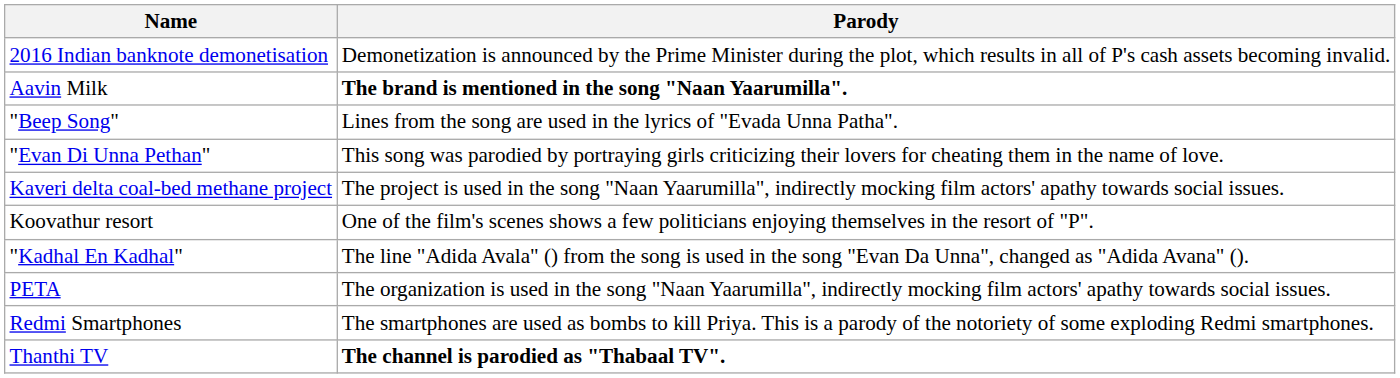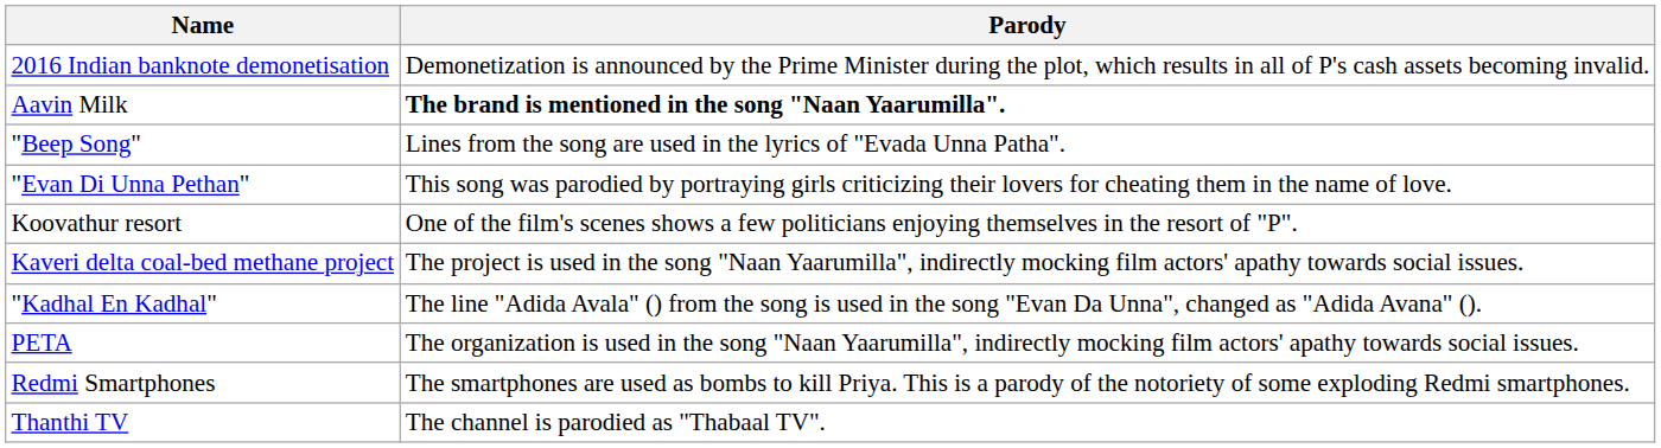 <table class="wikitable" style="background:#ffffff;">
 <tr>
 <th>Name</th>
 <th>Parody</th>
 </tr>
 <tr>
 <td><a href='#'>2016 Indian banknote demonetisation</a></td>
 <td>Demonetization is announced by the Prime Minister during the plot, which results in all of P's cash assets becoming invalid.</td>
 </tr>
 <tr>
 <td><a href='#'>Aavin</a> Milk</td>
 <td><strong>The brand is mentioned in the song "Naan Yaarumilla".</strong></td>
 </tr>
 <tr>
 <td>"<a href='#'>Beep Song</a>"</td>
 <td>Lines from the song are used in the lyrics of "Evada Unna Patha".</td>
 </tr>
 <tr>
 <td>"<a href='#'>Evan Di Unna Pethan</a>"</td>
 <td>This song was parodied by portraying girls criticizing their lovers for cheating them in the name of love.</td>
 </tr>
 <tr>
+<td>Koovathur resort</td>
+<td>One of the film's scenes shows a few politicians enjoying themselves in the resort of "P".</td>
+</tr>
+<tr>
 <td><a href='#'>Kaveri delta coal-bed methane project</a></td>
 <td>The project is used in the song "Naan Yaarumilla", indirectly mocking film actors' apathy towards social issues.</td>
-</tr>
-<tr>
-<td>Koovathur resort</td>
-<td>One of the film's scenes shows a few politicians enjoying themselves in the resort of "P".</td>
 </tr>
 <tr>
 <td>"<a href='#'>Kadhal En Kadhal</a>"</td>
 <td>The line "Adida Avala" () from the song is used in the song "Evan Da Unna", changed as "Adida Avana"  ().</td>
 </tr>
 <tr>
 <td><a href='#'>PETA</a></td>
 <td>The organization is used in the song "Naan Yaarumilla", indirectly mocking film actors' apathy towards social issues.</td>
 </tr>
 <tr>
 <td><a href='#'>Redmi</a> Smartphones</td>
 <td>The smartphones are used as bombs to kill Priya. This is a parody of the notoriety of some exploding Redmi smartphones.</td>
 </tr>
 <tr>
 <td><a href='#'>Thanthi TV</a></td>
-<td><strong>The channel is parodied as "Thabaal TV".</strong></td>
+<td>The channel is parodied as "Thabaal TV".</td>
 </tr>
 </table>
